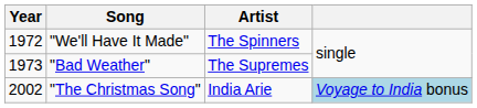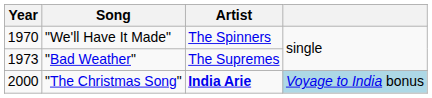 <table class="wikitable">
 <tr>
 <th>Year</th>
 <th>Song</th>
 <th>Artist</th>
 <th></th>
 </tr>
 <tr>
-<td>1972</td>
+<td>1970</td>
 <td>"We'll Have It Made"</td>
 <td><a href='#'>The Spinners</a></td>
 <td rowspan="2">single</td>
 </tr>
 <tr>
 <td>1973</td>
 <td>"<a href='#'>Bad Weather</a>"</td>
 <td><a href='#'>The Supremes</a></td>
 </tr>
 <tr>
-<td>2002</td>
+<td>2000</td>
 <td>"<a href='#'>The Christmas Song</a>"</td>
-<td><a href='#'>India Arie</a></td>
+<td><strong><a href='#'>India Arie</a></strong></td>
 <td style="background: lightblue;"><em><a href='#'>Voyage to India</a></em> bonus</td>
 </tr>
 </table>
